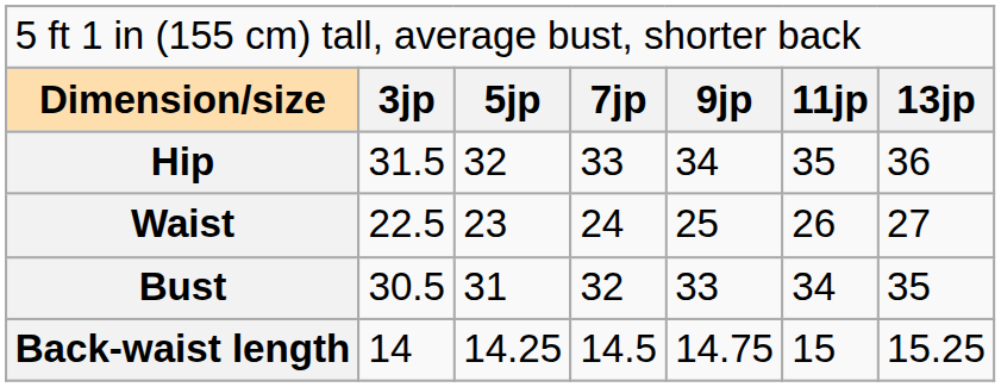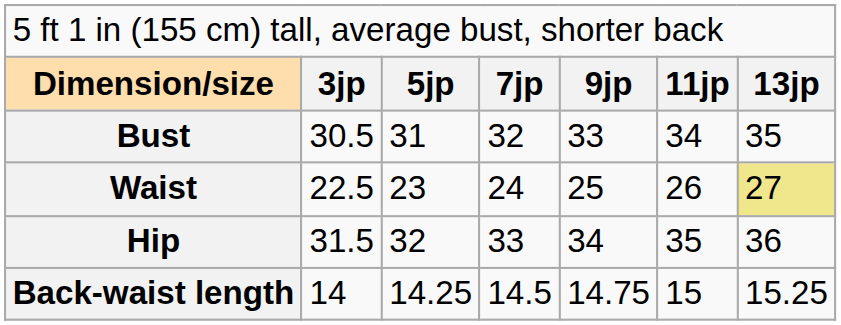 <table class="wikitable">
 <tr>
 <td colspan="7">5 ft 1 in (155 cm) tall, average bust, shorter back</td>
 </tr>
 <tr>
 <th style="background:#ffdead;">Dimension/size</th>
 <th>3jp</th>
 <th>5jp</th>
 <th>7jp</th>
 <th>9jp</th>
 <th>11jp</th>
 <th>13jp</th>
 </tr>
 <tr>
-<th>Hip</th>
-<td>31.5</td>
+<th>Bust</th>
+<td>30.5</td>
+<td>31</td>
 <td>32</td>
 <td>33</td>
 <td>34</td>
 <td>35</td>
-<td>36</td>
 </tr>
 <tr>
 <th>Waist</th>
 <td>22.5</td>
 <td>23</td>
 <td>24</td>
 <td>25</td>
 <td>26</td>
-<td>27</td>
+<td style="background: khaki;">27</td>
 </tr>
 <tr>
-<th>Bust</th>
-<td>30.5</td>
-<td>31</td>
+<th>Hip</th>
+<td>31.5</td>
 <td>32</td>
 <td>33</td>
 <td>34</td>
 <td>35</td>
+<td>36</td>
 </tr>
 <tr>
 <th>Back-waist length</th>
 <td>14</td>
 <td>14.25</td>
 <td>14.5</td>
 <td>14.75</td>
 <td>15</td>
 <td>15.25</td>
 </tr>
 </table>
